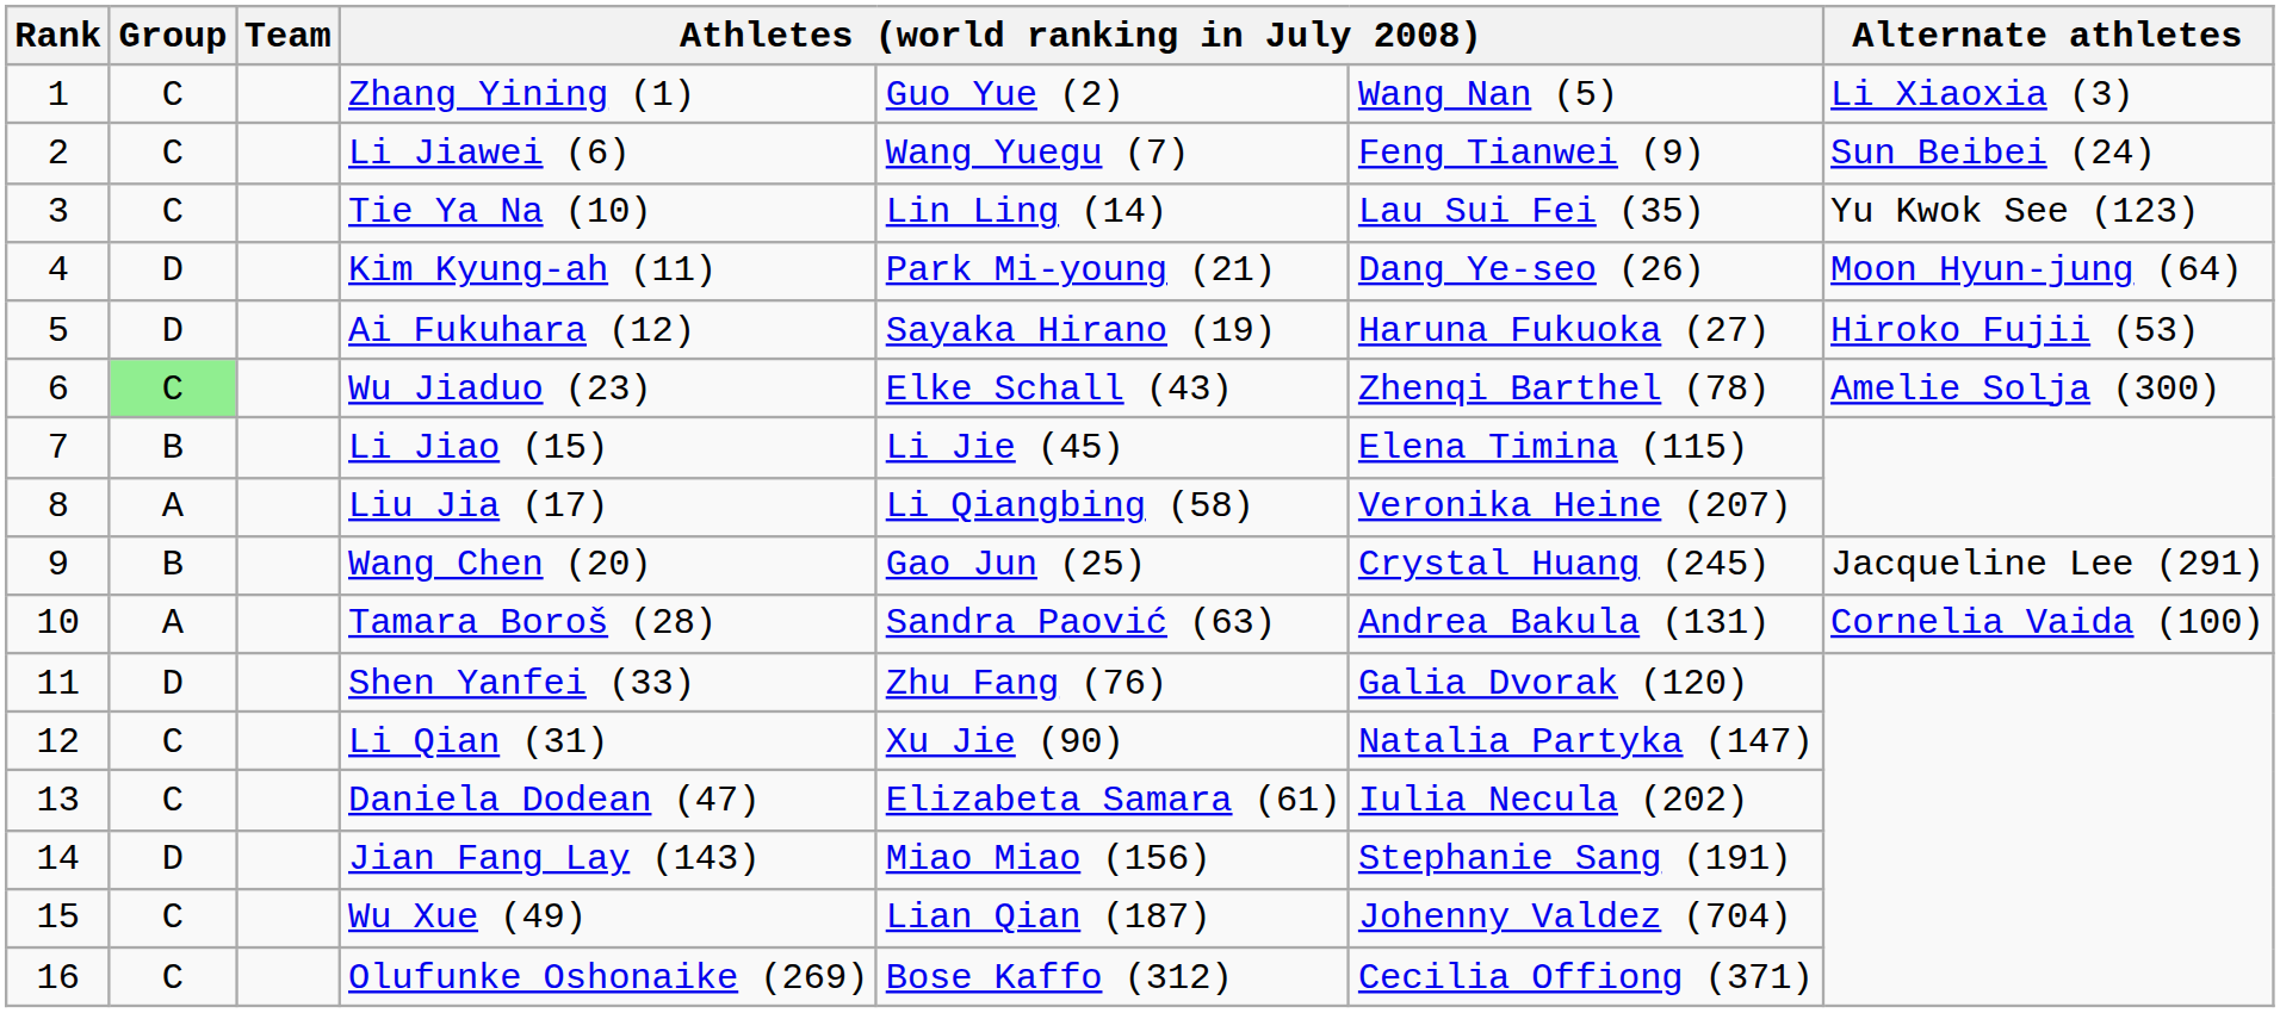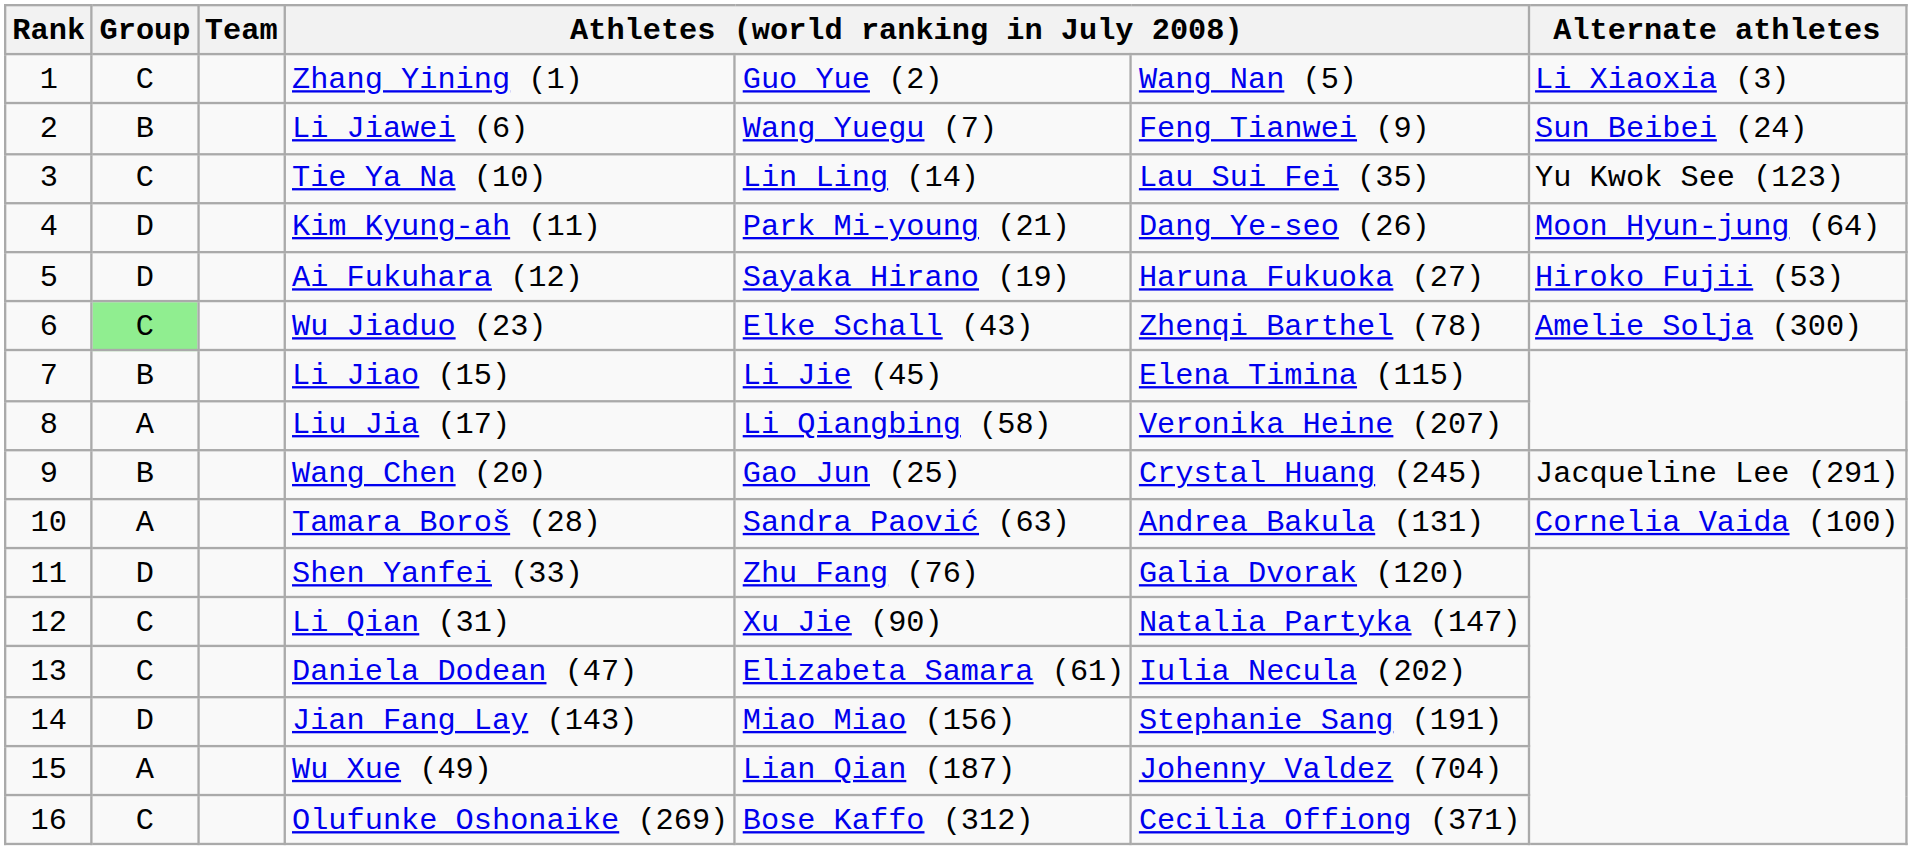 <table class="wikitable sortable">
 <tr>
 <th>Rank</th>
 <th>Group</th>
 <th>Team</th>
 <th class="unsortable" colspan=3>Athletes (world ranking in July 2008)</th>
 <th class="unsortable">Alternate athletes</th>
 </tr>
 <tr>
 <td align=center>1</td>
 <td align=center>C</td>
 <td></td>
 <td><a href='#'>Zhang Yining</a> (1)</td>
 <td><a href='#'>Guo Yue</a> (2)</td>
 <td><a href='#'>Wang Nan</a> (5)</td>
 <td><a href='#'>Li Xiaoxia</a> (3)</td>
 </tr>
 <tr>
 <td align=center>2</td>
-<td align=center>C</td>
+<td align=center>B</td>
 <td></td>
 <td><a href='#'>Li Jiawei</a> (6)</td>
 <td><a href='#'>Wang Yuegu</a> (7)</td>
 <td><a href='#'>Feng Tianwei</a> (9)</td>
 <td><a href='#'>Sun Beibei</a> (24)</td>
 </tr>
 <tr>
 <td align=center>3</td>
 <td align=center>C</td>
 <td></td>
 <td><a href='#'>Tie Ya Na</a> (10)</td>
 <td><a href='#'>Lin Ling</a> (14)</td>
 <td><a href='#'>Lau Sui Fei</a> (35)</td>
 <td>Yu Kwok See (123)</td>
 </tr>
 <tr>
 <td align=center>4</td>
 <td align=center>D</td>
 <td></td>
 <td><a href='#'>Kim Kyung-ah</a> (11)</td>
 <td><a href='#'>Park Mi-young</a> (21)</td>
 <td><a href='#'>Dang Ye-seo</a> (26)</td>
 <td><a href='#'>Moon Hyun-jung</a> (64)</td>
 </tr>
 <tr>
 <td align=center>5</td>
 <td align=center>D</td>
 <td></td>
 <td><a href='#'>Ai Fukuhara</a> (12)</td>
 <td><a href='#'>Sayaka Hirano</a> (19)</td>
 <td><a href='#'>Haruna Fukuoka</a> (27)</td>
 <td><a href='#'>Hiroko Fujii</a> (53)</td>
 </tr>
 <tr>
 <td align=center>6</td>
 <td align=center style="background: lightgreen;">C</td>
 <td></td>
 <td><a href='#'>Wu Jiaduo</a> (23)</td>
 <td><a href='#'>Elke Schall</a> (43)</td>
 <td><a href='#'>Zhenqi Barthel</a> (78)</td>
 <td><a href='#'>Amelie Solja</a> (300)</td>
 </tr>
 <tr>
 <td align=center>7</td>
 <td align=center>B</td>
 <td></td>
 <td><a href='#'>Li Jiao</a> (15)</td>
 <td><a href='#'>Li Jie</a> (45)</td>
 <td><a href='#'>Elena Timina</a> (115)</td>
 </tr>
 <tr>
 <td align=center>8</td>
 <td align=center>A</td>
 <td></td>
 <td><a href='#'>Liu Jia</a> (17)</td>
 <td><a href='#'>Li Qiangbing</a> (58)</td>
 <td><a href='#'>Veronika Heine</a> (207)</td>
 </tr>
 <tr>
 <td align=center>9</td>
 <td align=center>B</td>
 <td></td>
 <td><a href='#'>Wang Chen</a> (20)</td>
 <td><a href='#'>Gao Jun</a> (25)</td>
 <td><a href='#'>Crystal Huang</a> (245)</td>
 <td>Jacqueline Lee (291)</td>
 </tr>
 <tr>
 <td align=center>10</td>
 <td align=center>A</td>
 <td></td>
 <td><a href='#'>Tamara Boroš</a> (28)</td>
 <td><a href='#'>Sandra Paović</a> (63)</td>
 <td><a href='#'>Andrea Bakula</a> (131)</td>
 <td><a href='#'>Cornelia Vaida</a> (100)</td>
 </tr>
 <tr>
 <td align=center>11</td>
 <td align=center>D</td>
 <td></td>
 <td><a href='#'>Shen Yanfei</a> (33)</td>
 <td><a href='#'>Zhu Fang</a> (76)</td>
 <td><a href='#'>Galia Dvorak</a> (120)</td>
 </tr>
 <tr>
 <td align=center>12</td>
 <td align=center>C</td>
 <td></td>
 <td><a href='#'>Li Qian</a> (31)</td>
 <td><a href='#'>Xu Jie</a> (90)</td>
 <td><a href='#'>Natalia Partyka</a> (147)</td>
 </tr>
 <tr>
 <td align=center>13</td>
 <td align=center>C</td>
 <td></td>
 <td><a href='#'>Daniela Dodean</a> (47)</td>
 <td><a href='#'>Elizabeta Samara</a> (61)</td>
 <td><a href='#'>Iulia Necula</a> (202)</td>
 </tr>
 <tr>
 <td align=center>14</td>
 <td align=center>D</td>
 <td></td>
 <td><a href='#'>Jian Fang Lay</a> (143)</td>
 <td><a href='#'>Miao Miao</a> (156)</td>
 <td><a href='#'>Stephanie Sang</a> (191)</td>
 </tr>
 <tr>
 <td align=center>15</td>
-<td align=center>C</td>
+<td align=center>A</td>
 <td></td>
 <td><a href='#'>Wu Xue</a> (49)</td>
 <td><a href='#'>Lian Qian</a> (187)</td>
 <td><a href='#'>Johenny Valdez</a> (704)</td>
 </tr>
 <tr>
 <td align=center>16</td>
 <td align=center>C</td>
 <td></td>
 <td><a href='#'>Olufunke Oshonaike</a> (269)</td>
 <td><a href='#'>Bose Kaffo</a> (312)</td>
 <td><a href='#'>Cecilia Offiong</a> (371)</td>
 </tr>
 </table>
